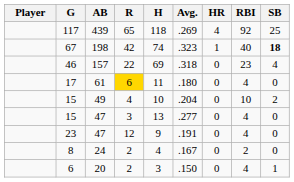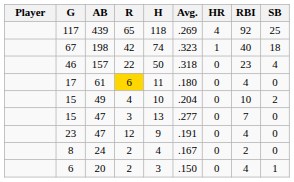 <table class="wikitable sortable">
 <tr>
 <th bgcolor="#DDDDFF" width="16%">Player</th>
 <th bgcolor="#DDDDFF" width="9%">G</th>
 <th bgcolor="#DDDDFF" width="9%">AB</th>
 <th bgcolor="#DDDDFF" width="9%">R</th>
 <th bgcolor="#DDDDFF" width="9%">H</th>
 <th bgcolor="#DDDDFF" width="9%">Avg.</th>
 <th bgcolor="#DDDDFF" width="9%">HR</th>
 <th bgcolor="#DDDDFF" width="9%">RBI</th>
 <th bgcolor="#DDDDFF" width="9%">SB</th>
 </tr>
 <tr align="center">
 <td></td>
 <td>117</td>
 <td>439</td>
 <td>65</td>
 <td>118</td>
 <td>.269</td>
 <td>4</td>
 <td>92</td>
 <td>25</td>
 </tr>
 <tr align="center">
 <td></td>
 <td>67</td>
 <td>198</td>
 <td>42</td>
 <td>74</td>
 <td>.323</td>
 <td>1</td>
 <td>40</td>
-<td><strong>18</strong></td>
+<td>18</td>
 </tr>
 <tr align="center">
 <td></td>
 <td>46</td>
 <td>157</td>
 <td>22</td>
-<td>69</td>
+<td>50</td>
 <td>.318</td>
 <td>0</td>
 <td>23</td>
 <td>4</td>
 </tr>
 <tr align="center">
 <td></td>
 <td>17</td>
 <td>61</td>
 <td style="background: gold;">6</td>
 <td>11</td>
 <td>.180</td>
 <td>0</td>
 <td>4</td>
 <td>0</td>
 </tr>
 <tr align="center">
 <td></td>
 <td>15</td>
 <td>49</td>
 <td>4</td>
 <td>10</td>
 <td>.204</td>
 <td>0</td>
 <td>10</td>
 <td>2</td>
 </tr>
 <tr align="center">
 <td></td>
 <td>15</td>
 <td>47</td>
 <td>3</td>
 <td>13</td>
 <td>.277</td>
 <td>0</td>
-<td>4</td>
+<td>7</td>
 <td>0</td>
 </tr>
 <tr align="center">
 <td></td>
 <td>23</td>
 <td>47</td>
 <td>12</td>
 <td>9</td>
 <td>.191</td>
 <td>0</td>
 <td>4</td>
 <td>0</td>
 </tr>
 <tr align="center">
 <td></td>
 <td>8</td>
 <td>24</td>
 <td>2</td>
 <td>4</td>
 <td>.167</td>
 <td>0</td>
 <td>2</td>
 <td>0</td>
 </tr>
 <tr align="center">
 <td></td>
 <td>6</td>
 <td>20</td>
 <td>2</td>
 <td>3</td>
 <td>.150</td>
 <td>0</td>
 <td>4</td>
 <td>1</td>
 </tr>
 </table>
